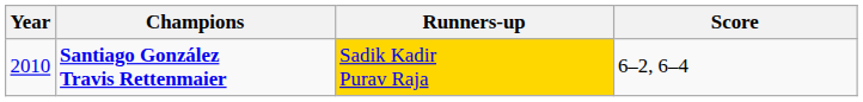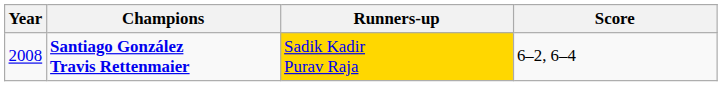 <table class="wikitable" style="font-size:90%">
 <tr>
 <th>Year</th>
 <th width="200">Champions</th>
 <th width="200">Runners-up</th>
 <th width="175">Score</th>
 </tr>
 <tr>
-<td><a href='#'>2010</a></td>
+<td><a href='#'>2008</a></td>
 <td> <strong><a href='#'>Santiago González</a></strong><br> <strong><a href='#'>Travis Rettenmaier</a></strong></td>
 <td style="background: gold;"> <a href='#'>Sadik Kadir</a><br> <a href='#'>Purav Raja</a></td>
 <td>6–2, 6–4</td>
 </tr>
 </table>
